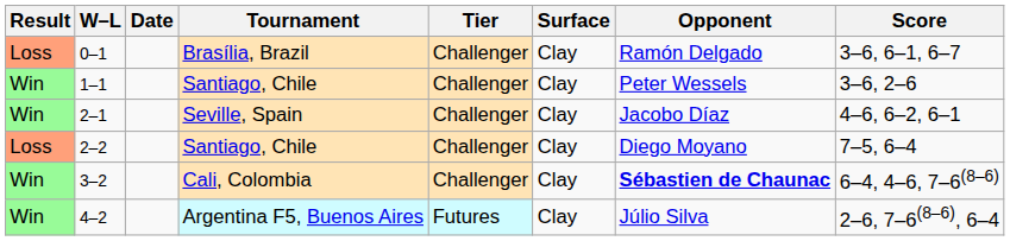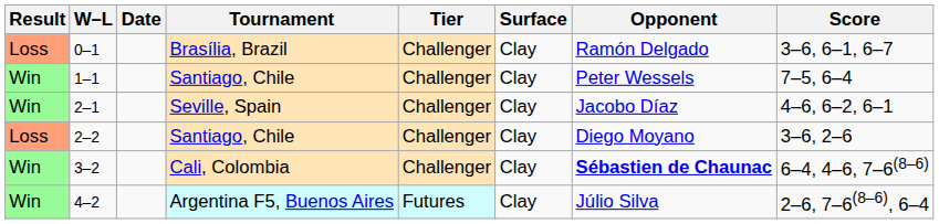 <table class="sortable wikitable">
 <tr>
 <th>Result</th>
 <th class="unsortable">W–L</th>
 <th>Date</th>
 <th>Tournament</th>
 <th>Tier</th>
 <th>Surface</th>
 <th>Opponent</th>
 <th class="unsortable">Score</th>
 </tr>
 <tr>
 <td style="background:#ffa07a;">Loss</td>
 <td><small>0–1</small></td>
 <td></td>
 <td style="background:moccasin;"><a href='#'>Brasília</a>, Brazil</td>
 <td style="background:moccasin;">Challenger</td>
 <td>Clay</td>
 <td> <a href='#'>Ramón Delgado</a></td>
 <td>3–6, 6–1, 6–7</td>
 </tr>
 <tr>
 <td style="background:#98fb98;">Win</td>
 <td><small>1–1</small></td>
 <td></td>
 <td style="background:moccasin;"><a href='#'>Santiago</a>, Chile</td>
 <td style="background:moccasin;">Challenger</td>
 <td>Clay</td>
 <td> <a href='#'>Peter Wessels</a></td>
-<td>3–6, 2–6</td>
+<td>7–5, 6–4</td>
 </tr>
 <tr>
 <td style="background:#98fb98;">Win</td>
 <td><small>2–1</small></td>
 <td></td>
 <td style="background:moccasin;"><a href='#'>Seville</a>, Spain</td>
 <td style="background:moccasin;">Challenger</td>
 <td>Clay</td>
 <td> <a href='#'>Jacobo Díaz</a></td>
 <td>4–6, 6–2, 6–1</td>
 </tr>
 <tr>
 <td style="background:#ffa07a;">Loss</td>
 <td><small>2–2</small></td>
 <td></td>
 <td style="background:moccasin;"><a href='#'>Santiago</a>, Chile</td>
 <td style="background:moccasin;">Challenger</td>
 <td>Clay</td>
 <td> <a href='#'>Diego Moyano</a></td>
-<td>7–5, 6–4</td>
+<td>3–6, 2–6</td>
 </tr>
 <tr>
 <td style="background:#98fb98;">Win</td>
 <td><small>3–2</small></td>
 <td></td>
 <td style="background:moccasin;"><a href='#'>Cali</a>, Colombia</td>
 <td style="background:moccasin;">Challenger</td>
 <td>Clay</td>
 <td><strong> <a href='#'>Sébastien de Chaunac</a></strong></td>
 <td>6–4, 4–6, 7–6<sup>(8–6)</sup></td>
 </tr>
 <tr>
 <td style="background:#98fb98;">Win</td>
 <td><small>4–2</small></td>
 <td></td>
 <td style="background:#cffcff;">Argentina F5, <a href='#'>Buenos Aires</a></td>
 <td style="background:#cffcff;">Futures</td>
 <td>Clay</td>
 <td> <a href='#'>Júlio Silva</a></td>
 <td>2–6, 7–6<sup>(8–6)</sup>, 6–4</td>
 </tr>
 </table>
